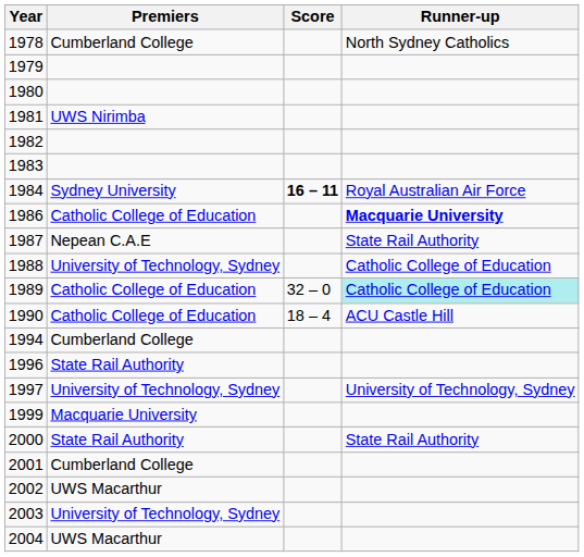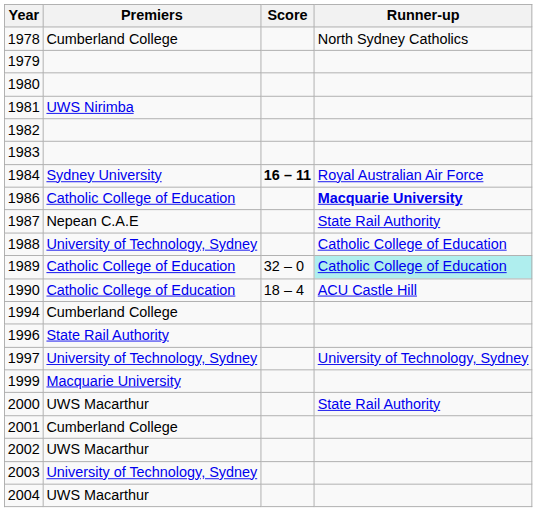 <table class="wikitable">
 <tr>
 <th>Year</th>
 <th>Premiers</th>
 <th>Score</th>
 <th>Runner-up</th>
 </tr>
 <tr>
 <td>1978</td>
 <td>Cumberland College</td>
 <td></td>
 <td>North Sydney Catholics</td>
 </tr>
 <tr>
 <td>1979</td>
 <td></td>
 <td></td>
 <td></td>
 </tr>
 <tr>
 <td>1980</td>
 <td></td>
 <td></td>
 <td></td>
 </tr>
 <tr>
 <td>1981</td>
 <td><a href='#'>UWS Nirimba</a></td>
 <td></td>
 <td></td>
 </tr>
 <tr>
 <td>1982</td>
 <td></td>
 <td></td>
 <td></td>
 </tr>
 <tr>
 <td>1983</td>
 <td></td>
 <td></td>
 <td></td>
 </tr>
 <tr>
 <td>1984</td>
 <td><a href='#'>Sydney University</a></td>
 <td><strong>16 – 11</strong></td>
 <td><a href='#'>Royal Australian Air Force</a></td>
 </tr>
 <tr>
 <td>1986</td>
 <td><a href='#'>Catholic College of Education</a></td>
 <td></td>
 <td><strong><a href='#'>Macquarie University</a></strong></td>
 </tr>
 <tr>
 <td>1987</td>
 <td>Nepean C.A.E</td>
 <td></td>
 <td><a href='#'>State Rail Authority</a></td>
 </tr>
 <tr>
 <td>1988</td>
 <td><a href='#'>University of Technology, Sydney</a></td>
 <td></td>
 <td><a href='#'>Catholic College of Education</a></td>
 </tr>
 <tr>
 <td>1989</td>
 <td><a href='#'>Catholic College of Education</a></td>
 <td>32 – 0</td>
 <td style="background: paleturquoise;"><a href='#'>Catholic College of Education</a></td>
 </tr>
 <tr>
 <td>1990</td>
 <td><a href='#'>Catholic College of Education</a></td>
 <td>18 – 4</td>
 <td><a href='#'>ACU Castle Hill</a></td>
 </tr>
 <tr>
 <td>1994</td>
 <td>Cumberland College</td>
 <td></td>
 <td></td>
 </tr>
 <tr>
 <td>1996</td>
 <td><a href='#'>State Rail Authority</a></td>
 <td></td>
 <td></td>
 </tr>
 <tr>
 <td>1997</td>
 <td><a href='#'>University of Technology, Sydney</a></td>
 <td></td>
 <td><a href='#'>University of Technology, Sydney</a></td>
 </tr>
 <tr>
 <td>1999</td>
 <td><a href='#'>Macquarie University</a></td>
 <td></td>
 <td></td>
 </tr>
 <tr>
 <td>2000</td>
-<td><a href='#'>State Rail Authority</a></td>
+<td>UWS Macarthur</td>
 <td></td>
 <td><a href='#'>State Rail Authority</a></td>
 </tr>
 <tr>
 <td>2001</td>
 <td>Cumberland College</td>
 <td></td>
 <td></td>
 </tr>
 <tr>
 <td>2002</td>
 <td>UWS Macarthur</td>
 <td></td>
 <td></td>
 </tr>
 <tr>
 <td>2003</td>
 <td><a href='#'>University of Technology, Sydney</a></td>
 <td></td>
 <td></td>
 </tr>
 <tr>
 <td>2004</td>
 <td>UWS Macarthur</td>
 <td></td>
 <td></td>
 </tr>
 </table>
